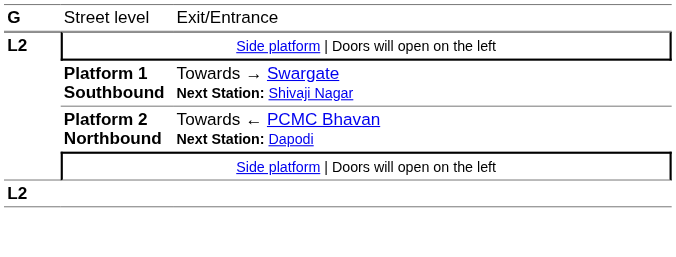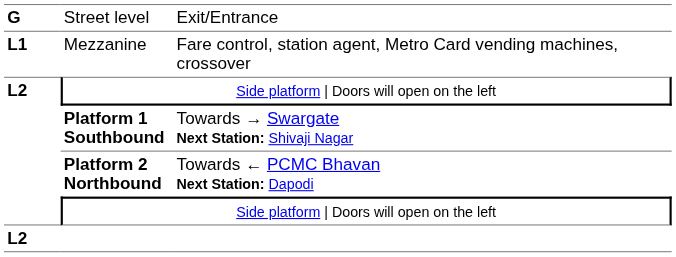 <table table border=0 cellspacing=0 cellpadding=3>
 <tr>
 <td style="border-bottom:solid 1px grey;border-top:solid 1px grey;" width=50 valign=top><strong>G</strong></td>
 <td style="border-top:solid 1px grey;border-bottom:solid 1px grey;" width=100 valign=top>Street level</td>
 <td style="border-top:solid 1px grey;border-bottom:solid 1px grey;" width=500 valign=top>Exit/Entrance</td>
+</tr>
+<tr>
+<td valign=top><strong>L1</strong></td>
+<td valign=top>Mezzanine</td>
+<td valign=top>Fare control, station agent, Metro Card vending machines, crossover<br></td>
 </tr>
 <tr>
 <td style="border-top:solid 1px grey;border-bottom:solid 1px grey;" width=50 rowspan=4 valign=top><strong>L2</strong></td>
 <td style="border-top:solid 1px grey;border-right:solid 2px black;border-left:solid 2px black;border-bottom:solid 2px black;text-align:center;" colspan=2><small><a href='#'>Side platform</a> | Doors will open on the left </small></td>
 </tr>
 <tr>
 <td style="border-bottom:solid 1px grey;" width=100><span><strong>Platform 1</strong><br><strong>Southbound</strong></span></td>
 <td style="border-bottom:solid 1px grey;" width=500>Towards → <a href='#'>Swargate</a><br><small><strong>Next Station:</strong> <a href='#'>Shivaji Nagar</a></small></td>
 </tr>
 <tr>
 <td><span><strong>Platform 2</strong><br><strong>Northbound</strong></span></td>
 <td>Towards ← <a href='#'>PCMC Bhavan</a><br><small><strong>Next Station:</strong> <a href='#'>Dapodi</a></small></td>
 </tr>
 <tr>
 <td style="border-top:solid 2px black;border-right:solid 2px black;border-left:solid 2px black;border-bottom:solid 1px grey;" colspan=2 align=center><small><a href='#'>Side platform</a> | Doors will open on the left </small></td>
 </tr>
 <tr>
 <td style="border-bottom:solid 1px grey;" width=50 rowspan=2 valign=top><strong>L2</strong></td>
 <td style="border-bottom:solid 1px grey;" width=100></td>
 <td style="border-bottom:solid 1px grey;" width=500></td>
 </tr>
 <tr>
 </tr>
 </table>
